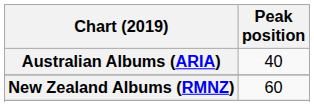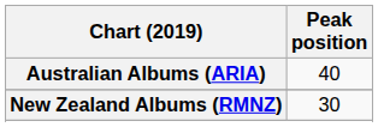 <table class="wikitable sortable plainrowheaders" style="text-align:center">
 <tr>
 <th scope="col">Chart (2019)</th>
 <th scope="col">Peak<br>position</th>
 </tr>
 <tr>
 <th scope="row">Australian Albums (<a href='#'>ARIA</a>)</th>
 <td>40</td>
 </tr>
 <tr>
 </tr>
 <tr>
 <th scope="row">New Zealand Albums (<a href='#'>RMNZ</a>)</th>
-<td>60</td>
+<td>30</td>
 </tr>
 <tr>
 </tr>
 <tr>
 </tr>
 </table>
